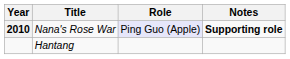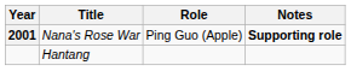 <table class="wikitable plainrowheaders">
 <tr>
 <th scope="col">Year</th>
 <th scope="col">Title</th>
 <th scope="col">Role</th>
 <th scope="col">Notes</th>
 </tr>
 <tr>
-<th scope="row">2010</th>
+<th scope="row">2001</th>
 <td><em>Nana's Rose War</em></td>
-<td style="background: lavender;">Ping Guo (Apple)</td>
+<td>Ping Guo (Apple)</td>
 <td><strong>Supporting role</strong></td>
 </tr>
 <tr>
 <td></td>
 <td><em>Hantang</em></td>
 <td></td>
 <td></td>
 </tr>
 </table>
